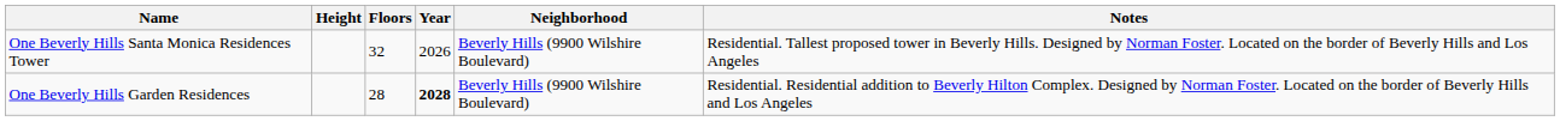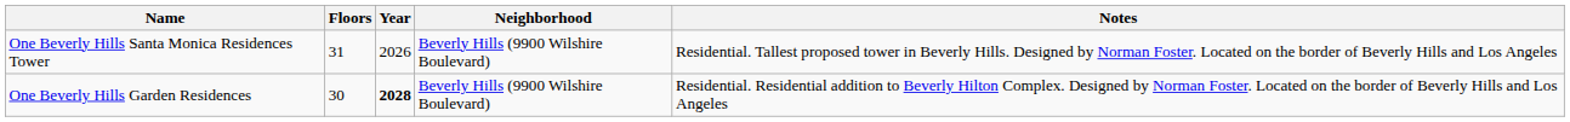 <table class="wikitable sortable">
 <tr>
 <th>Name</th>
-<th>Height<br></th>
 <th>Floors</th>
 <th>Year</th>
 <th>Neighborhood</th>
 <th>Notes</th>
 </tr>
 <tr>
 <td><a href='#'>One Beverly Hills</a> Santa Monica Residences Tower</td>
-<td></td>
-<td>32</td>
+<td>31</td>
 <td>2026</td>
 <td><a href='#'>Beverly Hills</a> (9900 Wilshire Boulevard)</td>
 <td>Residential. Tallest proposed tower in Beverly Hills. Designed by <a href='#'>Norman Foster</a>.  Located on the border of Beverly Hills and Los Angeles</td>
 </tr>
 <tr>
 <td><a href='#'>One Beverly Hills</a> Garden Residences</td>
-<td></td>
-<td>28</td>
+<td>30</td>
 <td><strong>2028</strong></td>
 <td><a href='#'>Beverly Hills</a> (9900 Wilshire Boulevard)</td>
 <td>Residential. Residential addition to <a href='#'>Beverly Hilton</a> Complex. Designed by <a href='#'>Norman Foster</a>.  Located on the border of Beverly Hills and Los Angeles</td>
 </tr>
 </table>
